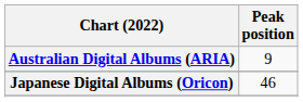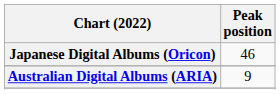 <table class="wikitable sortable plainrowheaders" style="text-align:center;">
 <tr>
 <th scope="col">Chart (2022)</th>
 <th scope="col">Peak<br>position</th>
 </tr>
 <tr>
-<th scope="row"><a href='#'>Australian Digital Albums</a> (<a href='#'>ARIA</a>)</th>
-<td>9</td>
+<th scope="row">Japanese Digital Albums (<a href='#'>Oricon</a>)</th>
+<td>46</td>
 </tr>
 <tr>
 </tr>
 <tr>
 </tr>
 <tr>
 </tr>
 <tr>
-<th scope="row">Japanese Digital Albums (<a href='#'>Oricon</a>)</th>
-<td>46</td>
+<th scope="row"><a href='#'>Australian Digital Albums</a> (<a href='#'>ARIA</a>)</th>
+<td>9</td>
 </tr>
 <tr>
 </tr>
 <tr>
 </tr>
 <tr>
 </tr>
 <tr>
 </tr>
 <tr>
 </tr>
 <tr>
 </tr>
 </table>
